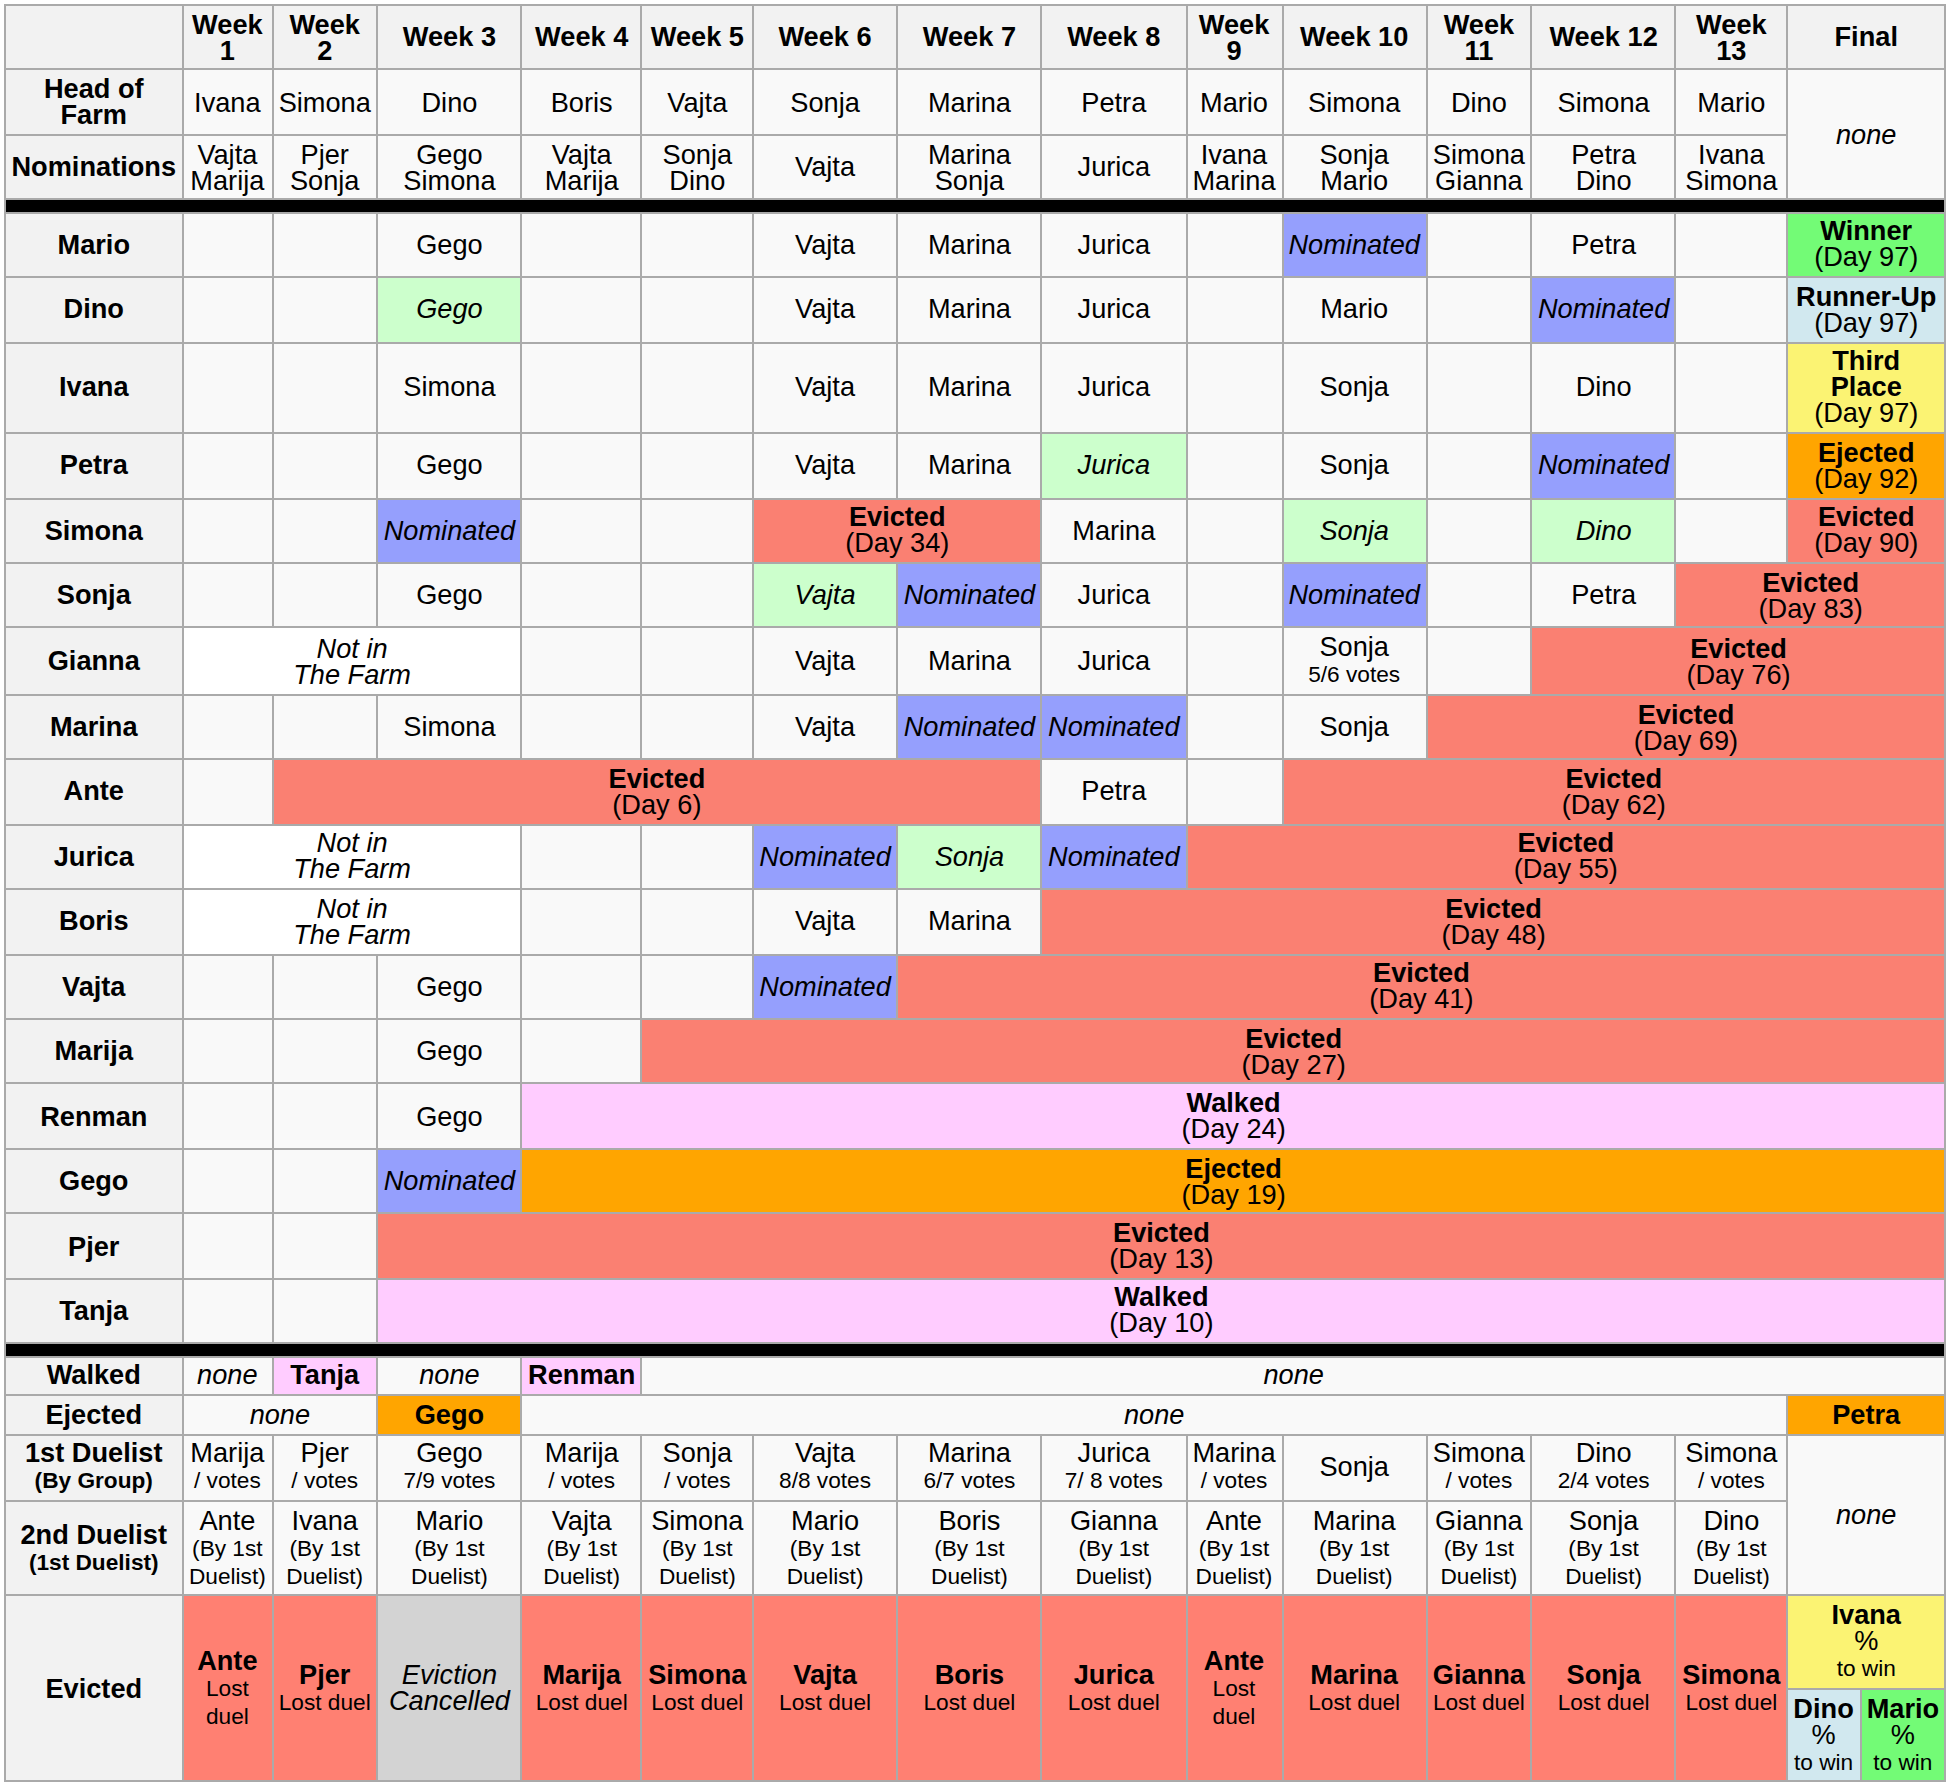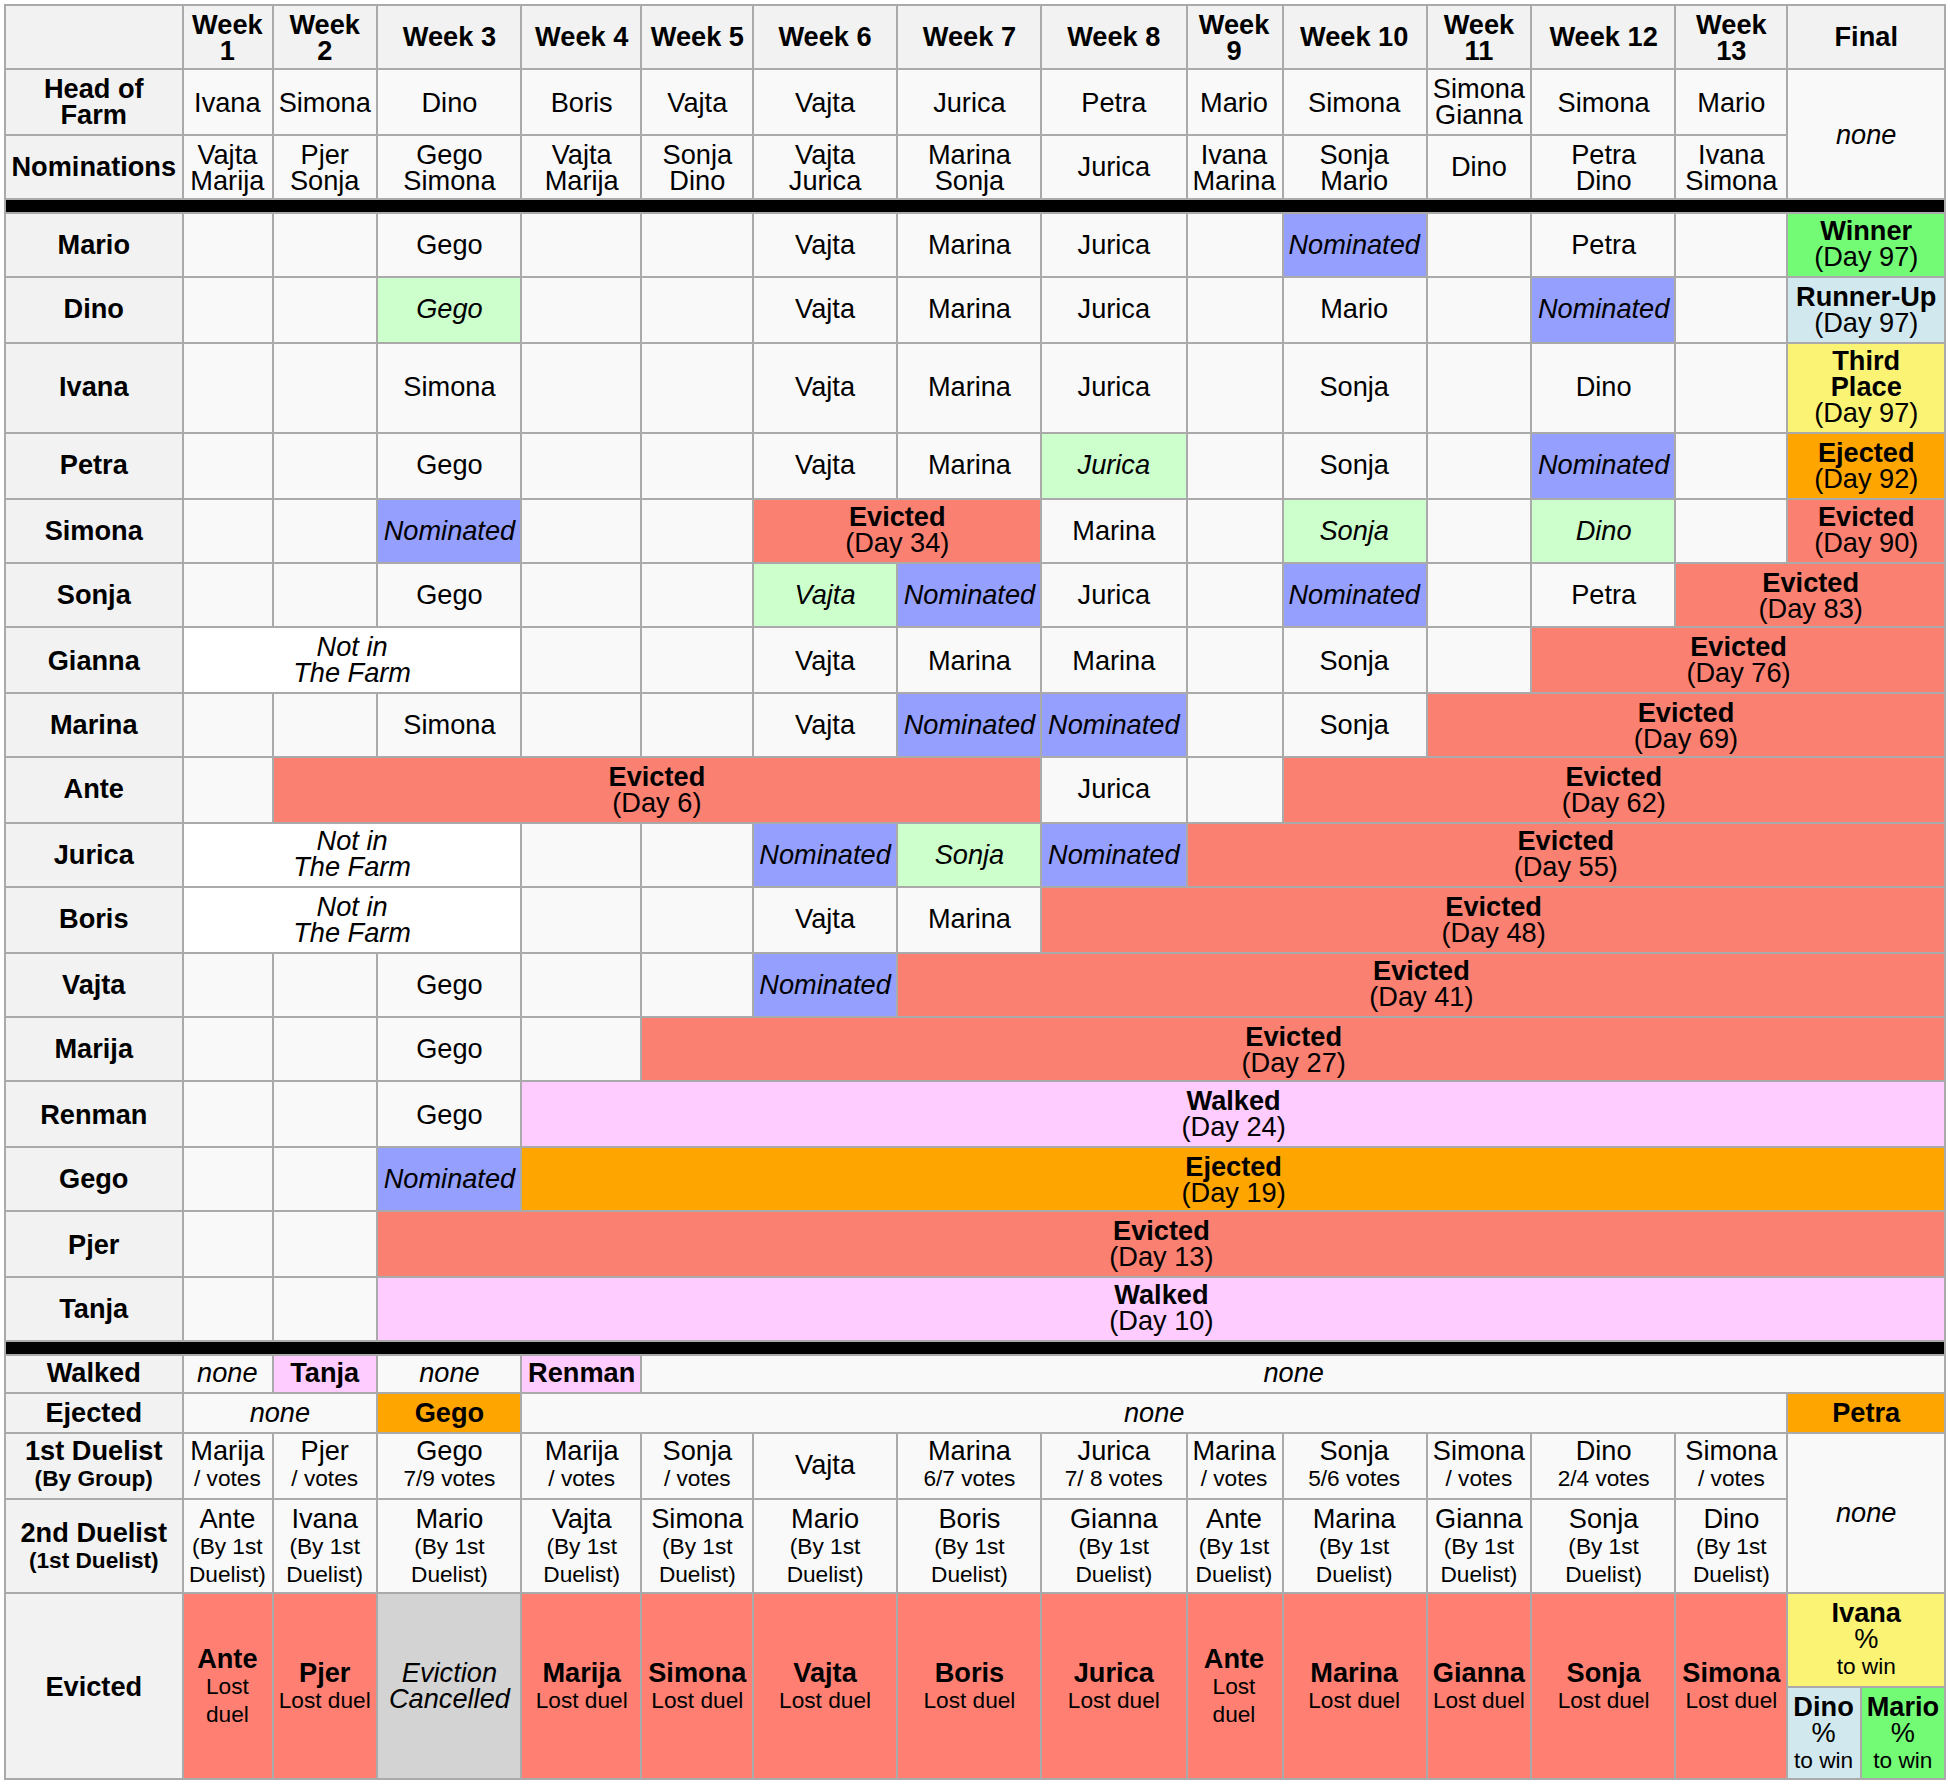 <table class="wikitable" style="text-align:center; width:100%; font-size:85%; line-height:13px">
 <tr>
 <th></th>
 <th style="width:7%">Week 1</th>
 <th style="width:7%">Week 2</th>
 <th style="width:7%">Week 3</th>
 <th style="width:7%">Week 4</th>
 <th style="width:7%">Week 5</th>
 <th style="width:7%">Week 6</th>
 <th style="width:7%">Week 7</th>
 <th style="width:7%">Week 8</th>
 <th style="width:7%">Week 9</th>
 <th style="width:7%">Week 10</th>
 <th style="width:7%">Week 11</th>
 <th style="width:7%">Week 12</th>
 <th style="width:7%">Week 13</th>
 <th style="width:7%" colspan=3>Final</th>
 </tr>
 <tr>
 <th>Head of Farm<br></th>
 <td>Ivana</td>
 <td>Simona</td>
 <td>Dino</td>
 <td>Boris</td>
 <td>Vajta</td>
-<td>Sonja</td>
-<td>Marina</td>
+<td>Vajta</td>
+<td>Jurica</td>
 <td>Petra</td>
 <td>Mario</td>
 <td>Simona</td>
-<td>Dino</td>
+<td>Simona<br>Gianna</td>
 <td>Simona</td>
 <td>Mario</td>
 <td colspan=2 rowspan=2><em>none</em></td>
 </tr>
 <tr>
 <th>Nominations</th>
 <td>Vajta<br>Marija</td>
 <td>Pjer<br>Sonja</td>
 <td>Gego<br>Simona</td>
 <td>Vajta<br>Marija</td>
 <td>Sonja<br>Dino</td>
-<td>Vajta</td>
+<td>Vajta<br>Jurica</td>
 <td>Marina<br>Sonja</td>
 <td>Jurica</td>
 <td>Ivana<br>Marina</td>
 <td>Sonja<br>Mario</td>
-<td>Simona<br>Gianna</td>
+<td>Dino</td>
 <td>Petra<br>Dino</td>
 <td>Ivana<br>Simona</td>
 </tr>
 <tr>
 <th style="background:#000000;" colspan="17"></th>
 </tr>
 <tr>
 <th>Mario</th>
 <td></td>
 <td></td>
 <td>Gego</td>
 <td></td>
 <td></td>
 <td>Vajta</td>
 <td>Marina</td>
 <td>Jurica</td>
 <td></td>
 <td style="background:#959ffd"><em>Nominated</em></td>
 <td></td>
 <td>Petra</td>
 <td></td>
 <td style="background:#73FB76" colspan=2><strong>Winner</strong><br>(Day 97)</td>
 </tr>
 <tr>
 <th>Dino</th>
 <td></td>
 <td></td>
 <td style="background:#cfc"><em>Gego</em></td>
 <td></td>
 <td></td>
 <td>Vajta</td>
 <td>Marina</td>
 <td>Jurica</td>
 <td></td>
 <td>Mario</td>
 <td></td>
 <td style="background:#959ffd"><em>Nominated</em></td>
 <td></td>
 <td style="background:#D1E8EF" colspan=2><strong>Runner-Up</strong><br>(Day 97)</td>
 </tr>
 <tr>
 <th>Ivana</th>
 <td></td>
 <td></td>
 <td>Simona</td>
 <td></td>
 <td></td>
 <td>Vajta</td>
 <td>Marina</td>
 <td>Jurica</td>
 <td></td>
 <td>Sonja</td>
 <td></td>
 <td>Dino</td>
 <td></td>
 <td style="background:#FBF373" colspan=2><strong>Third Place</strong><br>(Day 97)</td>
 </tr>
 <tr>
 <th>Petra</th>
 <td></td>
 <td></td>
 <td>Gego</td>
 <td></td>
 <td></td>
 <td>Vajta</td>
 <td>Marina</td>
 <td style="background:#cfc"><em>Jurica</em></td>
 <td></td>
 <td>Sonja</td>
 <td></td>
 <td style="background:#959ffd"><em>Nominated</em></td>
 <td></td>
 <td style="background:#FFA500; text-align:center;" colspan=2><strong>Ejected</strong><br>(Day 92)</td>
 </tr>
 <tr>
 <th>Simona</th>
 <td></td>
 <td></td>
 <td style="background:#959ffd"><em>Nominated</em></td>
 <td></td>
 <td></td>
 <td style="background:salmon; text-align:center;" colspan=2><strong>Evicted</strong><br>(Day 34)</td>
 <td>Marina</td>
 <td></td>
 <td style="background:#cfc"><em>Sonja</em></td>
 <td></td>
 <td style="background:#cfc"><em>Dino</em></td>
 <td></td>
 <td style="background:salmon; text-align:center;" colspan=2><strong>Evicted</strong><br>(Day 90)</td>
 </tr>
 <tr>
 <th>Sonja</th>
 <td></td>
 <td></td>
 <td>Gego</td>
 <td></td>
 <td></td>
 <td style="background:#cfc"><em>Vajta</em></td>
 <td style="background:#959ffd"><em>Nominated</em></td>
 <td>Jurica</td>
 <td></td>
 <td style="background:#959ffd"><em>Nominated</em></td>
 <td></td>
 <td>Petra</td>
 <td style="background:salmon; text-align:center;" colspan=3><strong>Evicted</strong><br>(Day 83)</td>
 </tr>
 <tr>
 <th>Gianna</th>
 <td style="background:#FFFFFF; text-align:center;" colspan=3><em>Not in<br>The Farm</em></td>
 <td></td>
 <td></td>
 <td>Vajta</td>
 <td>Marina</td>
-<td>Jurica</td>
+<td>Marina</td>
 <td></td>
-<td>Sonja<br><small>5/6 votes</small></td>
+<td>Sonja</td>
 <td></td>
 <td style="background:salmon; text-align:center;" colspan=4><strong>Evicted</strong><br>(Day 76)</td>
 </tr>
 <tr>
 <th>Marina</th>
 <td></td>
 <td></td>
 <td>Simona</td>
 <td></td>
 <td></td>
 <td>Vajta</td>
 <td style="background:#959ffd"><em>Nominated</em></td>
 <td style="background:#959ffd"><em>Nominated</em></td>
 <td></td>
 <td>Sonja</td>
 <td style="background:salmon; text-align:center;" colspan=5><strong>Evicted</strong><br>(Day 69)</td>
 </tr>
 <tr>
 <th>Ante</th>
 <td></td>
 <td style="background:salmon; text-align:center;" colspan=6><strong>Evicted</strong><br>(Day 6)</td>
-<td>Petra</td>
+<td>Jurica</td>
 <td></td>
 <td style="background:salmon; text-align:center;" colspan=6><strong>Evicted</strong><br>(Day 62)</td>
 </tr>
 <tr>
 <th>Jurica</th>
 <td style="background:#FFFFFF; text-align:center;" colspan=3><em>Not in<br>The Farm</em></td>
 <td></td>
 <td></td>
 <td style="background:#959ffd"><em>Nominated</em></td>
 <td style="background:#cfc"><em>Sonja</em></td>
 <td style="background:#959ffd"><em>Nominated</em></td>
 <td style="background:salmon; text-align:center;" colspan=7><strong>Evicted</strong><br>(Day 55)</td>
 </tr>
 <tr>
 <th>Boris</th>
 <td style="background:#FFFFFF; text-align:center;" colspan=3><em>Not in<br>The Farm</em></td>
 <td></td>
 <td></td>
 <td>Vajta</td>
 <td>Marina</td>
 <td style="background:salmon; text-align:center;" colspan=8><strong>Evicted</strong><br>(Day 48)</td>
 </tr>
 <tr>
 <th>Vajta</th>
 <td></td>
 <td></td>
 <td>Gego</td>
 <td></td>
 <td></td>
 <td style="background:#959ffd"><em>Nominated</em></td>
 <td style="background:salmon; text-align:center;" colspan=9><strong>Evicted</strong><br>(Day 41)</td>
 </tr>
 <tr>
 <th>Marija</th>
 <td></td>
 <td></td>
 <td>Gego</td>
 <td></td>
 <td style="background:salmon; text-align:center;" colspan=11><strong>Evicted</strong><br>(Day 27)</td>
 </tr>
 <tr>
 <th>Renman</th>
 <td></td>
 <td></td>
 <td>Gego</td>
 <td style="background:#fcf; text-align:center;" colspan=13><strong>Walked</strong><br>(Day 24)</td>
 </tr>
 <tr>
 <th>Gego</th>
 <td></td>
 <td></td>
 <td style="background:#959ffd"><em>Nominated</em></td>
 <td style="background:#FFA500; text-align:center;" colspan=12><strong>Ejected</strong><br>(Day 19)</td>
 </tr>
 <tr>
 <th>Pjer</th>
 <td></td>
 <td></td>
 <td style="background:salmon; text-align:center;" colspan=15><strong>Evicted</strong><br>(Day 13)</td>
 </tr>
 <tr>
 <th>Tanja</th>
 <td></td>
 <td></td>
 <td style="background:#fcf; text-align:center;" colspan=15><strong>Walked</strong><br>(Day 10)</td>
 </tr>
 <tr>
 <th style="background:#000000;" colspan="17"></th>
 </tr>
 <tr>
 <th>Walked</th>
 <td colspan="1"><em>none</em></td>
 <td style="background:#fcf;"><strong>Tanja</strong></td>
 <td colspan="1"><em>none</em></td>
 <td style="background:#fcf;"><strong>Renman</strong></td>
 <td colspan="11"><em>none</em></td>
 </tr>
 <tr>
 <th>Ejected</th>
 <td colspan="2"><em>none</em></td>
 <td style="background:#FFA500;"><strong>Gego</strong></td>
 <td colspan="10"><em>none</em></td>
 <td style="background:#FFA500;" colspan="2"><strong>Petra</strong></td>
 </tr>
 <tr>
 <th>1st Duelist<br><small>(By Group)</small></th>
 <td>Marija<br><small>/ votes</small></td>
 <td>Pjer<br><small>/ votes</small></td>
 <td>Gego<br><small>7/9 votes</small></td>
 <td>Marija<br><small>/ votes</small></td>
 <td>Sonja<br><small>/ votes</small></td>
-<td>Vajta<br><small>8/8 votes</small></td>
+<td>Vajta</td>
 <td>Marina<br><small>6/7 votes</small></td>
 <td>Jurica<br><small>7/ 8 votes</small></td>
 <td>Marina<br><small>/ votes</small></td>
-<td>Sonja</td>
+<td>Sonja<br><small>5/6 votes</small></td>
 <td>Simona<br><small>/ votes</small></td>
 <td>Dino<br><small>2/4 votes</small></td>
 <td>Simona<br><small>/ votes</small></td>
 <td colspan="2" rowspan="2"><em>none</em></td>
 </tr>
 <tr>
 <th>2nd Duelist<br><small>(1st Duelist)</small></th>
 <td>Ante<br><small>(By 1st Duelist)</small></td>
 <td>Ivana<br><small>(By 1st Duelist)</small></td>
 <td>Mario<br><small>(By 1st Duelist)</small></td>
 <td>Vajta<br><small>(By 1st Duelist)</small></td>
 <td>Simona<br><small>(By 1st Duelist)</small></td>
 <td>Mario<br><small>(By 1st Duelist)</small></td>
 <td>Boris<br><small>(By 1st Duelist)</small></td>
 <td>Gianna<br><small>(By 1st Duelist)</small></td>
 <td>Ante<br><small>(By 1st Duelist)</small></td>
 <td>Marina<br><small>(By 1st Duelist)</small></td>
 <td>Gianna<br><small>(By 1st Duelist)</small></td>
 <td>Sonja<br><small>(By 1st Duelist)</small></td>
 <td>Dino<br><small>(By 1st Duelist)</small></td>
 </tr>
 <tr>
 <th rowspan="4">Evicted</th>
 <td rowspan="4" style="background:#FF8072"><strong>Ante</strong><br><small>Lost duel</small></td>
 <td rowspan="4" style="background:#FF8072"><strong>Pjer</strong><br><small>Lost duel</small></td>
 <td rowspan="4" style="background:#D3D3D3"><em>Eviction<br>Cancelled</em></td>
 <td rowspan="4" style="background:#FF8072"><strong>Marija</strong><br><small>Lost duel</small></td>
 <td rowspan="4" style="background:#FF8072"><strong>Simona</strong><br><small>Lost duel</small></td>
 <td rowspan="4" style="background:#FF8072"><strong>Vajta</strong><br><small>Lost duel</small></td>
 <td rowspan="4" style="background:#FF8072"><strong>Boris</strong><br><small>Lost duel</small></td>
 <td rowspan="4" style="background:#FF8072"><strong>Jurica</strong><br><small>Lost duel</small></td>
 <td rowspan="4" style="background:#FF8072"><strong>Ante</strong><br><small>Lost duel</small></td>
 <td rowspan="4" style="background:#FF8072"><strong>Marina</strong><br><small>Lost duel</small></td>
 <td rowspan="4" style="background:#FF8072"><strong>Gianna</strong><br><small>Lost duel</small></td>
 <td rowspan="4" style="background:#FF8072"><strong>Sonja</strong><br><small>Lost duel</small></td>
 <td rowspan="4" style="background:#FF8072"><strong>Simona</strong><br><small>Lost duel</small></td>
 <td colspan="2" style="background:#FBF373"><strong>Ivana</strong><br>%<br><small>to win</small></td>
 </tr>
 <tr>
 <td rowspan="1" style="background:#D1E8EF"><strong>Dino</strong><br>%<br><small>to win</small></td>
 <td rowspan="1" style="background:#73FB76"><strong>Mario</strong><br>%<br><small>to win</small></td>
 </tr>
 <tr>
 </tr>
 </table>
